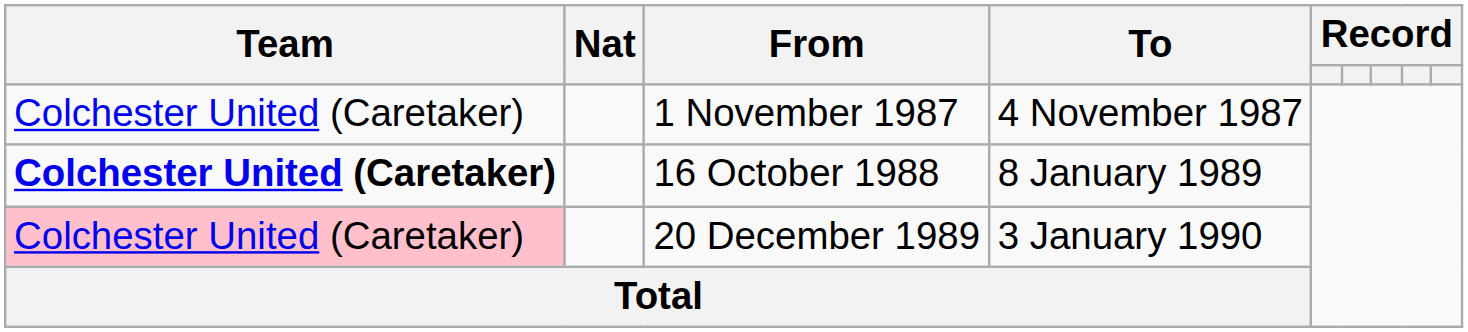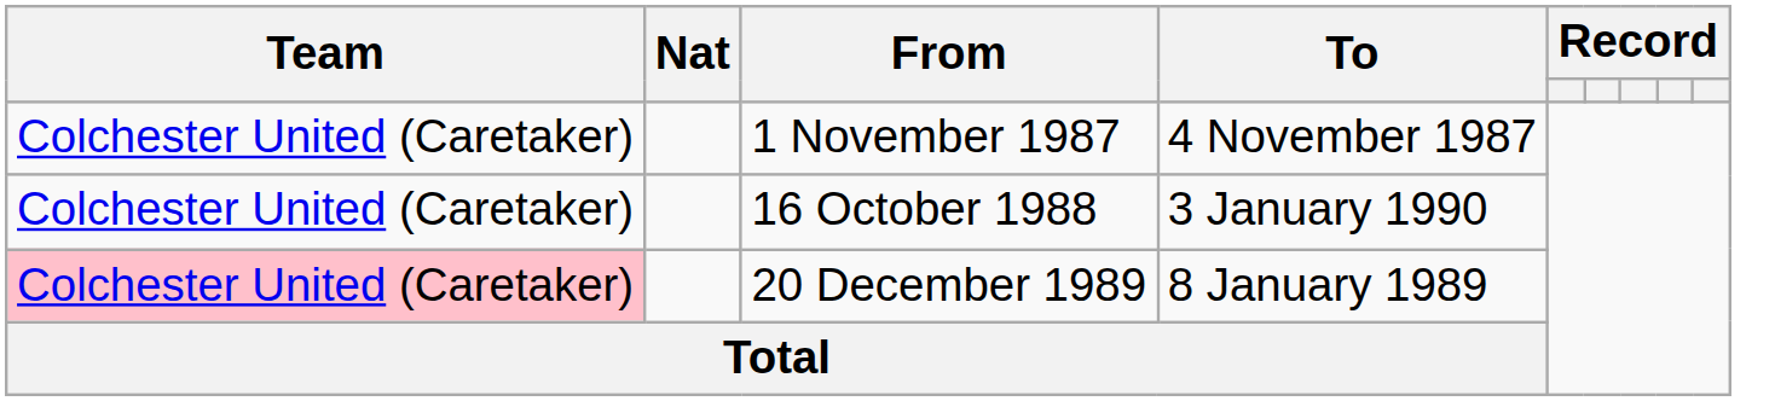 <table class="wikitable" style="text-align: center">
 <tr>
 <th rowspan="2">Team</th>
 <th rowspan="2">Nat</th>
 <th rowspan="2">From</th>
 <th rowspan="2">To</th>
 <th colspan="5">Record</th>
 </tr>
 <tr>
 <th></th>
 <th></th>
 <th></th>
 <th></th>
 <th></th>
 </tr>
 <tr>
 <td align=left><a href='#'>Colchester United</a> (Caretaker)</td>
 <td></td>
 <td align=left>1 November 1987</td>
 <td align=left>4 November 1987<br></td>
 </tr>
 <tr>
-<td align=left><strong><a href='#'>Colchester United</a> (Caretaker)</strong></td>
+<td align=left><a href='#'>Colchester United</a> (Caretaker)</td>
 <td></td>
 <td align=left>16 October 1988</td>
-<td align=left>8 January 1989<br></td>
+<td align=left>3 January 1990<br></td>
 </tr>
 <tr>
 <td align=left style="background: pink;"><a href='#'>Colchester United</a> (Caretaker)</td>
 <td></td>
 <td align=left>20 December 1989</td>
-<td align=left>3 January 1990<br></td>
+<td align=left>8 January 1989<br></td>
 </tr>
 <tr>
 <th align="center" colspan="4">Total<br></th>
 </tr>
 </table>
